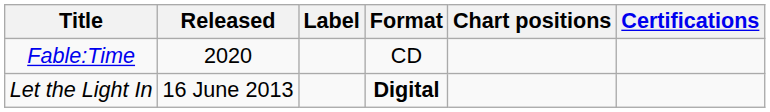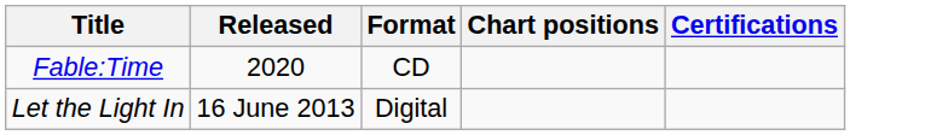 <table class="wikitable plainrowheaders" style="text-align:center;">
 <tr>
 <th>Title</th>
 <th scope="col">Released</th>
-<th>Label</th>
 <th>Format</th>
 <th scope="col">Chart positions</th>
 <th scope="col"><a href='#'>Certifications</a></th>
 </tr>
 <tr>
 <td><em><a href='#'>Fable:Time</a></em></td>
 <td>2020</td>
-<td></td>
 <td>CD</td>
 <td></td>
 <td></td>
 </tr>
 <tr>
 <td><em>Let the Light In</em></td>
 <td>16 June 2013</td>
-<td></td>
-<td><strong>Digital</strong></td>
+<td>Digital</td>
 <td></td>
 <td></td>
 </tr>
 </table>
